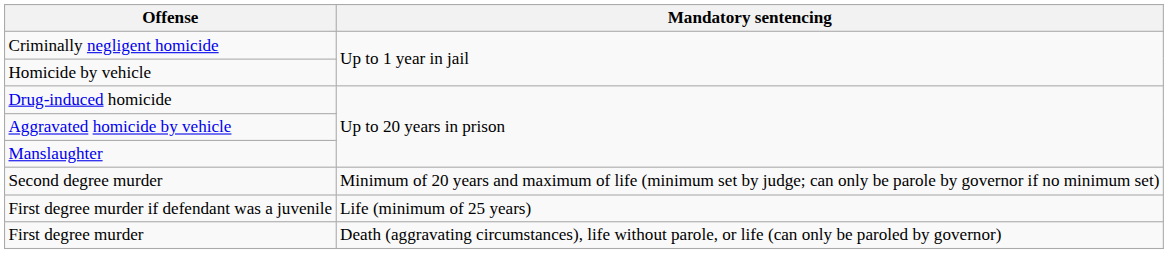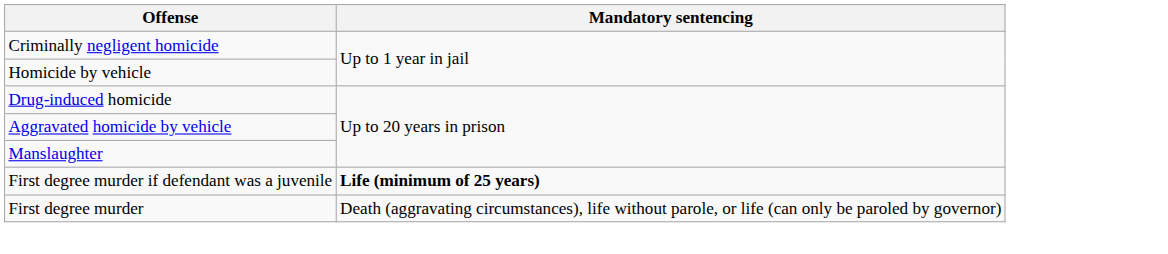 <table class="wikitable">
 <tr>
 <th>Offense</th>
 <th>Mandatory sentencing</th>
 </tr>
 <tr>
 <td>Criminally <a href='#'>negligent homicide</a></td>
 <td rowspan="2">Up to 1 year in jail</td>
 </tr>
 <tr>
 <td>Homicide by vehicle</td>
 </tr>
 <tr>
 <td><a href='#'>Drug-induced</a> homicide</td>
 <td rowspan="3">Up to 20 years in prison</td>
 </tr>
 <tr>
 <td><a href='#'>Aggravated</a> <a href='#'>homicide by vehicle</a></td>
 </tr>
 <tr>
 <td><a href='#'>Manslaughter</a></td>
 </tr>
 <tr>
-<td>Second degree murder</td>
-<td>Minimum of 20 years and maximum of life (minimum set by judge; can only be parole by governor if no minimum set)</td>
-</tr>
-<tr>
 <td>First degree murder if defendant was a juvenile</td>
-<td>Life (minimum of 25 years)</td>
+<td><strong>Life (minimum of 25 years)</strong></td>
 </tr>
 <tr>
 <td>First degree murder</td>
 <td>Death (aggravating circumstances), life without parole, or life (can only be paroled by governor)</td>
 </tr>
 </table>
